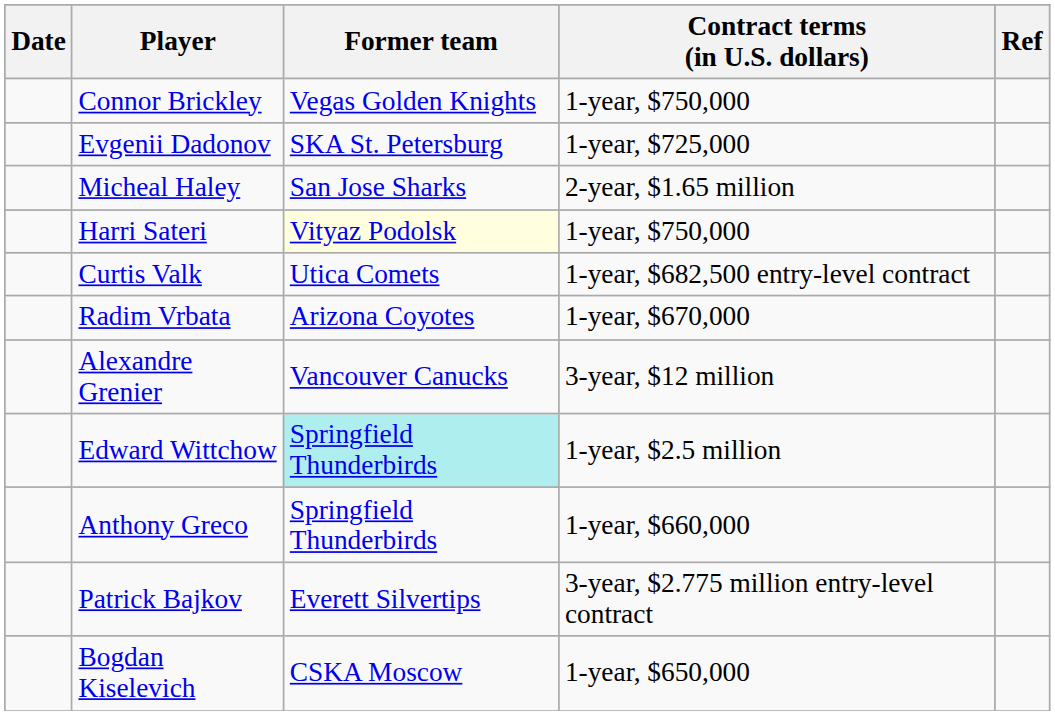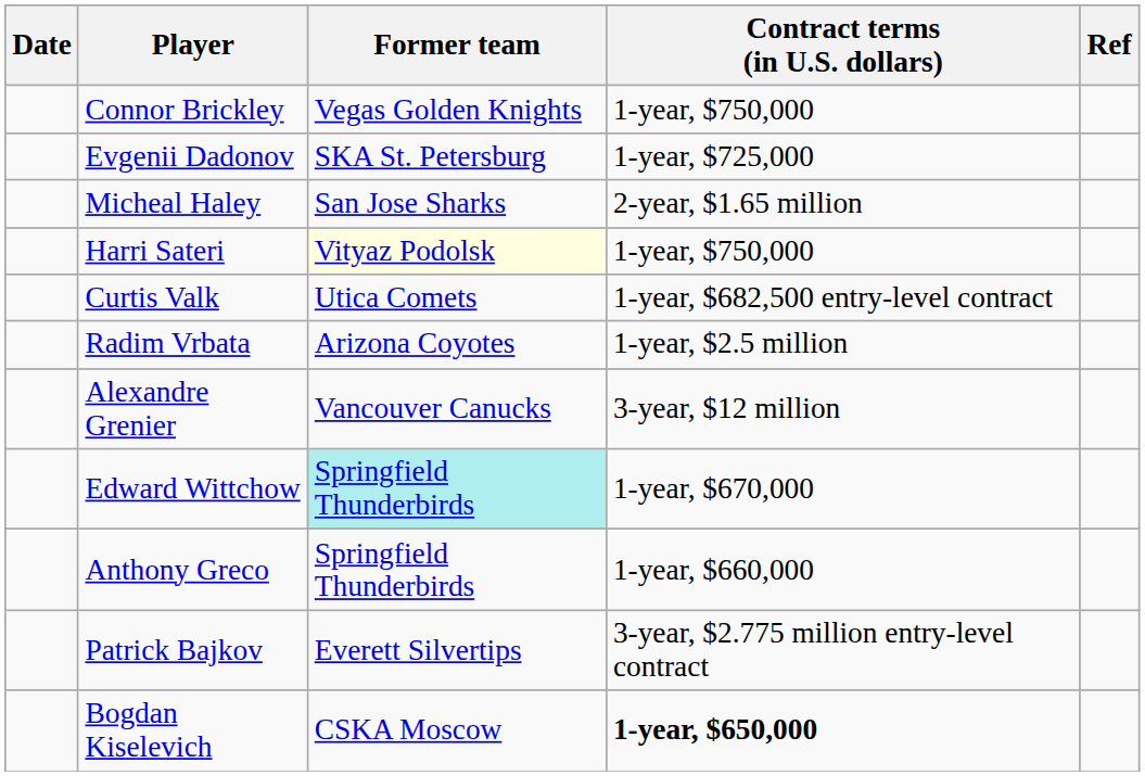 <table class="wikitable" width=98%>
 <tr style="background:#ddd; text-align:center;">
 <th>Date</th>
 <th>Player</th>
 <th>Former team</th>
 <th>Contract terms<br>(in U.S. dollars)</th>
 <th>Ref</th>
 </tr>
 <tr>
 <td></td>
 <td><a href='#'>Connor Brickley</a></td>
 <td><a href='#'>Vegas Golden Knights</a></td>
 <td>1-year, $750,000</td>
 <td></td>
 </tr>
 <tr>
 <td></td>
 <td><a href='#'>Evgenii Dadonov</a></td>
 <td><a href='#'>SKA St. Petersburg</a></td>
 <td>1-year, $725,000</td>
 <td></td>
 </tr>
 <tr>
 <td></td>
 <td><a href='#'>Micheal Haley</a></td>
 <td><a href='#'>San Jose Sharks</a></td>
 <td>2-year, $1.65 million</td>
 <td></td>
 </tr>
 <tr>
 <td></td>
 <td><a href='#'>Harri Sateri</a></td>
 <td style="background: lightyellow;"><a href='#'>Vityaz Podolsk</a></td>
 <td>1-year, $750,000</td>
 <td></td>
 </tr>
 <tr>
 <td></td>
 <td><a href='#'>Curtis Valk</a></td>
 <td><a href='#'>Utica Comets</a></td>
 <td>1-year, $682,500 entry-level contract</td>
 <td></td>
 </tr>
 <tr>
 <td></td>
 <td><a href='#'>Radim Vrbata</a></td>
 <td><a href='#'>Arizona Coyotes</a></td>
-<td>1-year, $670,000</td>
+<td>1-year, $2.5 million</td>
 <td></td>
 </tr>
 <tr>
 <td></td>
 <td><a href='#'>Alexandre Grenier</a></td>
 <td><a href='#'>Vancouver Canucks</a></td>
 <td>3-year, $12 million</td>
 <td></td>
 </tr>
 <tr>
 <td></td>
 <td><a href='#'>Edward Wittchow</a></td>
 <td style="background: paleturquoise;"><a href='#'>Springfield Thunderbirds</a></td>
-<td>1-year, $2.5 million</td>
+<td>1-year, $670,000</td>
 <td></td>
 </tr>
 <tr>
 <td></td>
 <td><a href='#'>Anthony Greco</a></td>
 <td><a href='#'>Springfield Thunderbirds</a></td>
 <td>1-year, $660,000</td>
 <td> </td>
 </tr>
 <tr>
 <td></td>
 <td><a href='#'>Patrick Bajkov</a></td>
 <td><a href='#'>Everett Silvertips</a></td>
 <td>3-year, $2.775 million entry-level contract</td>
 <td></td>
 </tr>
 <tr>
 <td></td>
 <td><a href='#'>Bogdan Kiselevich</a></td>
 <td><a href='#'>CSKA Moscow</a></td>
-<td>1-year, $650,000</td>
+<td><strong>1-year, $650,000</strong></td>
 <td></td>
 </tr>
 </table>
